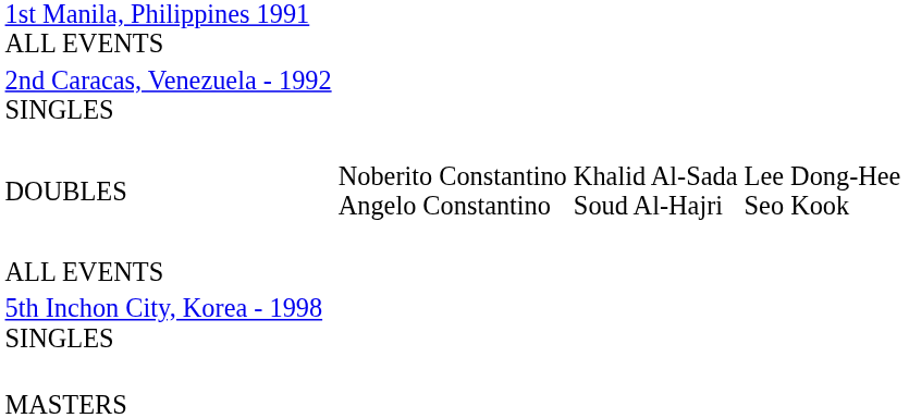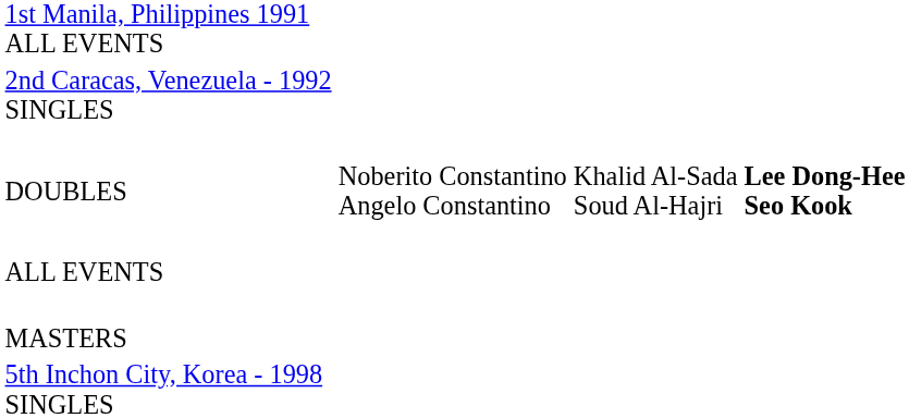 <table>
 <tr>
 </tr>
 <tr>
 <td><a href='#'>1st Manila, Philippines 1991</a> <br> ALL EVENTS</td>
 <td></td>
 <td></td>
 <td></td>
 </tr>
 <tr>
 <td><a href='#'>2nd Caracas, Venezuela - 1992</a><br> SINGLES</td>
 <td></td>
 <td></td>
 <td></td>
 </tr>
 <tr>
 <td><br>  DOUBLES</td>
 <td><br>Noberito Constantino<br>Angelo Constantino</td>
 <td><br>Khalid Al-Sada<br>Soud Al-Hajri</td>
-<td><br>Lee Dong-Hee<br>Seo Kook</td>
+<td><strong><br>Lee Dong-Hee<br>Seo Kook</strong></td>
 </tr>
 <tr>
 <td><br> ALL EVENTS</td>
+<td></td>
+<td></td>
+<td></td>
+</tr>
+<tr>
+<td><br> MASTERS</td>
 <td></td>
 <td></td>
 <td></td>
 </tr>
 <tr>
 <td><a href='#'>5th Inchon City, Korea - 1998</a><br> SINGLES</td>
 <td></td>
 <td></td>
 <td></td>
 </tr>
 <tr>
-<td><br> MASTERS</td>
-<td></td>
-<td></td>
-<td></td>
-</tr>
-<tr>
 </tr>
 </table>
